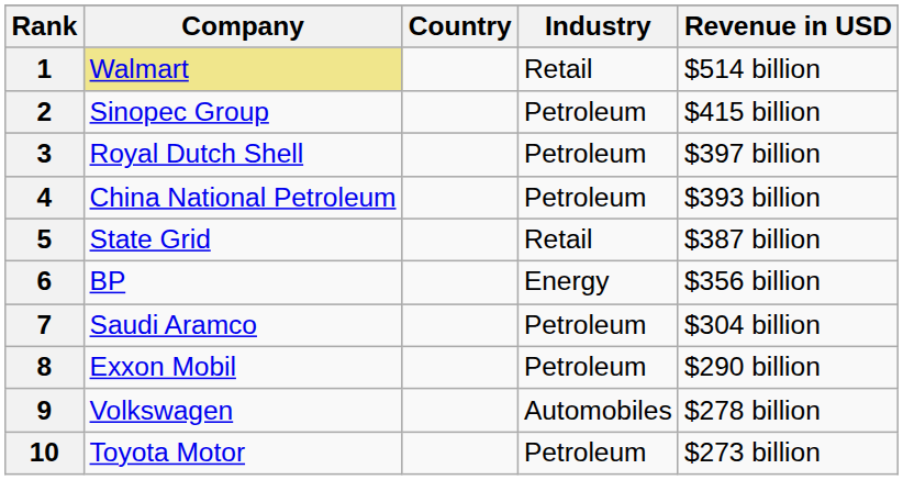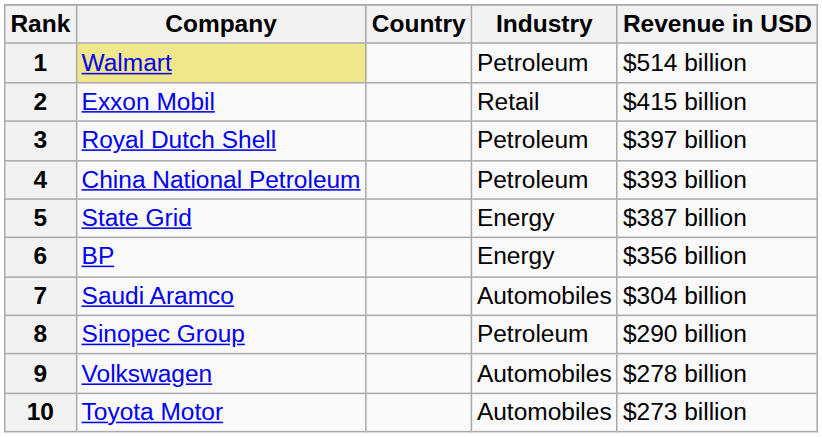 <table class="wikitable sortable plainrowheaders">
 <tr>
 </tr>
 <tr>
 <th scope="col">Rank</th>
 <th scope="col">Company</th>
 <th scope="col">Country</th>
 <th scope="col">Industry</th>
 <th scope="col">Revenue in USD</th>
 </tr>
 <tr>
 <th scope="row">1</th>
 <td style="background: khaki;"><a href='#'>Walmart</a></td>
 <td></td>
-<td>Retail</td>
+<td>Petroleum</td>
 <td>$514 billion</td>
 </tr>
 <tr>
 <th scope="row">2</th>
-<td><a href='#'>Sinopec Group</a></td>
+<td><a href='#'>Exxon Mobil</a></td>
 <td></td>
-<td>Petroleum</td>
+<td>Retail</td>
 <td>$415 billion</td>
 </tr>
 <tr>
 <th scope="row">3</th>
 <td><a href='#'>Royal Dutch Shell</a></td>
 <td> </td>
 <td>Petroleum</td>
 <td>$397 billion</td>
 </tr>
 <tr>
 <th scope="row">4</th>
 <td><a href='#'>China National Petroleum</a></td>
 <td></td>
 <td>Petroleum</td>
 <td>$393 billion</td>
 </tr>
 <tr>
 <th scope="row">5</th>
 <td><a href='#'>State Grid</a></td>
 <td></td>
-<td>Retail</td>
+<td>Energy</td>
 <td>$387 billion</td>
 </tr>
 <tr>
 <th scope="row">6</th>
 <td><a href='#'>BP</a></td>
 <td></td>
 <td>Energy</td>
 <td>$356 billion</td>
 </tr>
 <tr>
 <th scope="row">7</th>
 <td><a href='#'>Saudi Aramco</a></td>
 <td></td>
-<td>Petroleum</td>
+<td>Automobiles</td>
 <td>$304 billion</td>
 </tr>
 <tr>
 <th scope="row">8</th>
-<td><a href='#'>Exxon Mobil</a></td>
+<td><a href='#'>Sinopec Group</a></td>
 <td></td>
 <td>Petroleum</td>
 <td>$290 billion</td>
 </tr>
 <tr>
 <th scope="row">9</th>
 <td><a href='#'>Volkswagen</a></td>
 <td></td>
 <td>Automobiles</td>
 <td>$278 billion</td>
 </tr>
 <tr>
 <th scope="row">10</th>
 <td><a href='#'>Toyota Motor</a></td>
 <td></td>
-<td>Petroleum</td>
+<td>Automobiles</td>
 <td>$273 billion</td>
 </tr>
 </table>
